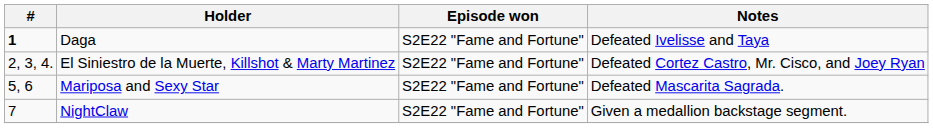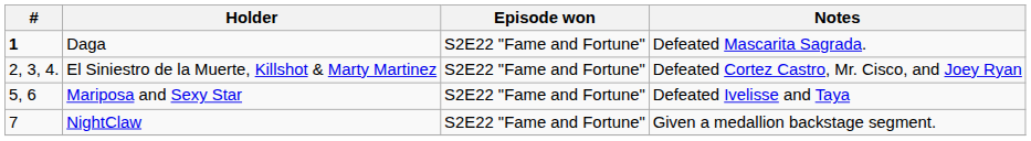 <table class="wikitable">
 <tr>
 <th>#</th>
 <th>Holder</th>
 <th>Episode won</th>
 <th>Notes</th>
 </tr>
 <tr>
 <td><strong>1</strong></td>
 <td>Daga</td>
 <td>S2E22 "Fame and Fortune"</td>
-<td>Defeated <a href='#'>Ivelisse</a> and  <a href='#'>Taya</a></td>
+<td>Defeated <a href='#'>Mascarita Sagrada</a>.</td>
 </tr>
 <tr>
 <td>2, 3, 4.</td>
 <td>El Siniestro de la Muerte, <a href='#'>Killshot</a> & <a href='#'>Marty Martinez</a></td>
 <td>S2E22 "Fame and Fortune"</td>
 <td>Defeated <a href='#'>Cortez Castro</a>, Mr. Cisco, and <a href='#'>Joey Ryan</a></td>
 </tr>
 <tr>
 <td>5, 6</td>
 <td><a href='#'>Mariposa</a> and <a href='#'>Sexy Star</a></td>
 <td>S2E22 "Fame and Fortune"</td>
-<td>Defeated <a href='#'>Mascarita Sagrada</a>.</td>
+<td>Defeated <a href='#'>Ivelisse</a> and  <a href='#'>Taya</a></td>
 </tr>
 <tr>
 <td>7</td>
 <td><a href='#'>NightClaw</a></td>
 <td>S2E22 "Fame and Fortune"</td>
 <td>Given a medallion backstage segment.</td>
 </tr>
 <tr>
 </tr>
 </table>
